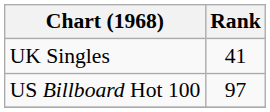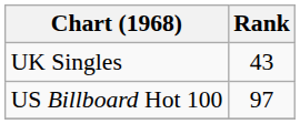 <table class="wikitable">
 <tr>
 <th>Chart (1968)</th>
 <th style="text-align:center;">Rank</th>
 </tr>
 <tr>
 <td>UK Singles</td>
-<td style="text-align:center;">41</td>
+<td style="text-align:center;">43</td>
 </tr>
 <tr>
 <td>US <em>Billboard</em> Hot 100</td>
 <td style="text-align:center;">97</td>
 </tr>
 <tr>
 </tr>
 </table>
